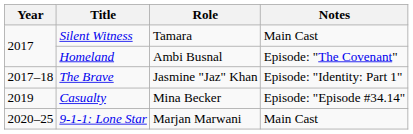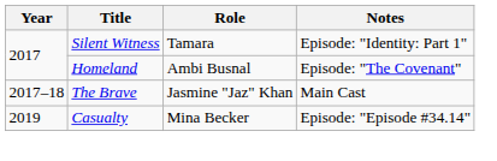 <table class="wikitable sortable">
 <tr>
 <th>Year</th>
 <th>Title</th>
 <th>Role</th>
 <th>Notes</th>
 </tr>
 <tr>
 <td rowspan="2">2017</td>
 <td><em><a href='#'>Silent Witness</a></em></td>
 <td>Tamara</td>
-<td>Main Cast</td>
+<td>Episode: "Identity: Part 1"</td>
 </tr>
 <tr>
 <td><em><a href='#'>Homeland</a></em></td>
 <td>Ambi Busnal</td>
 <td>Episode: "<a href='#'>The Covenant</a>"</td>
 </tr>
 <tr>
 <td>2017–18</td>
 <td><em><a href='#'>The Brave</a></em></td>
 <td>Jasmine "Jaz" Khan</td>
-<td>Episode: "Identity: Part 1"</td>
+<td>Main Cast</td>
 </tr>
 <tr>
 <td>2019</td>
 <td><em><a href='#'>Casualty</a></em></td>
 <td>Mina Becker</td>
 <td>Episode: "Episode #34.14"</td>
 </tr>
-<tr>
-<td>2020–25</td>
-<td><em><a href='#'>9-1-1: Lone Star</a></em></td>
-<td>Marjan Marwani</td>
-<td>Main Cast</td>
-</tr>
 </table>
